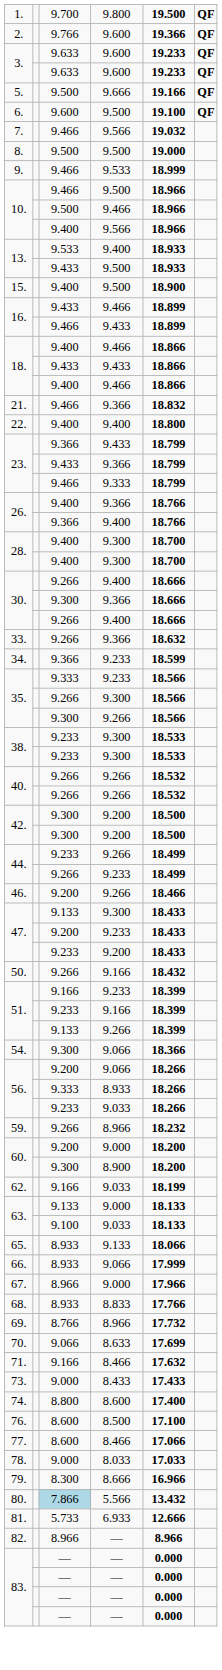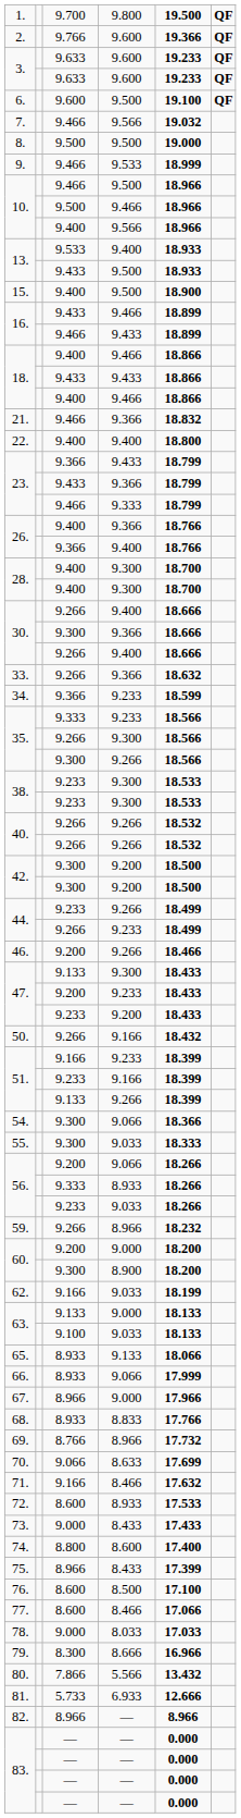 <table class=wikitable style="text-align:center">
 <tr>
 <td width=30>1.</td>
 <td align=left></td>
 <td width=60>9.700</td>
 <td width=60>9.800</td>
 <td width=60><strong>19.500</strong></td>
 <td><strong>QF</strong></td>
 </tr>
 <tr>
 <td>2.</td>
 <td align=left></td>
 <td>9.766</td>
 <td>9.600</td>
 <td><strong>19.366</strong></td>
 <td><strong>QF</strong></td>
 </tr>
 <tr>
 <td rowspan=2>3.</td>
 <td align=left></td>
 <td>9.633</td>
 <td>9.600</td>
 <td><strong>19.233</strong></td>
 <td><strong>QF</strong></td>
 </tr>
 <tr>
 <td align=left></td>
 <td>9.633</td>
 <td>9.600</td>
 <td><strong>19.233</strong></td>
-<td><strong>QF</strong></td>
-</tr>
-<tr>
-<td>5.</td>
-<td align=left></td>
-<td>9.500</td>
-<td>9.666</td>
-<td><strong>19.166</strong></td>
 <td><strong>QF</strong></td>
 </tr>
 <tr>
 <td>6.</td>
 <td align=left></td>
 <td>9.600</td>
 <td>9.500</td>
 <td><strong>19.100</strong></td>
 <td><strong>QF</strong></td>
 </tr>
 <tr>
 <td>7.</td>
 <td align=left></td>
 <td>9.466</td>
 <td>9.566</td>
 <td><strong>19.032</strong></td>
 <td></td>
 </tr>
 <tr>
 <td>8.</td>
 <td align=left></td>
 <td>9.500</td>
 <td>9.500</td>
 <td><strong>19.000</strong></td>
 <td></td>
 </tr>
 <tr>
 <td>9.</td>
 <td align=left></td>
 <td>9.466</td>
 <td>9.533</td>
 <td><strong>18.999</strong></td>
 <td></td>
 </tr>
 <tr>
 <td rowspan=3>10.</td>
 <td align=left></td>
 <td>9.466</td>
 <td>9.500</td>
 <td><strong>18.966</strong></td>
 <td></td>
 </tr>
 <tr>
 <td align=left></td>
 <td>9.500</td>
 <td>9.466</td>
 <td><strong>18.966</strong></td>
 <td></td>
 </tr>
 <tr>
 <td align=left></td>
 <td>9.400</td>
 <td>9.566</td>
 <td><strong>18.966</strong></td>
 <td></td>
 </tr>
 <tr>
 <td rowspan=2>13.</td>
 <td align=left></td>
 <td>9.533</td>
 <td>9.400</td>
 <td><strong>18.933</strong></td>
 <td></td>
 </tr>
 <tr>
 <td align=left></td>
 <td>9.433</td>
 <td>9.500</td>
 <td><strong>18.933</strong></td>
 <td></td>
 </tr>
 <tr>
 <td>15.</td>
 <td align=left></td>
 <td>9.400</td>
 <td>9.500</td>
 <td><strong>18.900</strong></td>
 <td></td>
 </tr>
 <tr>
 <td rowspan=2>16.</td>
 <td align=left></td>
 <td>9.433</td>
 <td>9.466</td>
 <td><strong>18.899</strong></td>
 <td></td>
 </tr>
 <tr>
 <td align=left></td>
 <td>9.466</td>
 <td>9.433</td>
 <td><strong>18.899</strong></td>
 <td></td>
 </tr>
 <tr>
 <td rowspan=3>18.</td>
 <td align=left></td>
 <td>9.400</td>
 <td>9.466</td>
 <td><strong>18.866</strong></td>
 <td></td>
 </tr>
 <tr>
 <td align=left></td>
 <td>9.433</td>
 <td>9.433</td>
 <td><strong>18.866</strong></td>
 <td></td>
 </tr>
 <tr>
 <td align=left></td>
 <td>9.400</td>
 <td>9.466</td>
 <td><strong>18.866</strong></td>
 <td></td>
 </tr>
 <tr>
 <td>21.</td>
 <td align=left></td>
 <td>9.466</td>
 <td>9.366</td>
 <td><strong>18.832</strong></td>
 <td></td>
 </tr>
 <tr>
 <td>22.</td>
 <td align=left></td>
 <td>9.400</td>
 <td>9.400</td>
 <td><strong>18.800</strong></td>
 <td></td>
 </tr>
 <tr>
 <td rowspan=3>23.</td>
 <td align=left></td>
 <td>9.366</td>
 <td>9.433</td>
 <td><strong>18.799</strong></td>
 <td></td>
 </tr>
 <tr>
 <td align=left></td>
 <td>9.433</td>
 <td>9.366</td>
 <td><strong>18.799</strong></td>
 <td></td>
 </tr>
 <tr>
 <td align=left></td>
 <td>9.466</td>
 <td>9.333</td>
 <td><strong>18.799</strong></td>
 <td></td>
 </tr>
 <tr>
 <td rowspan=2>26.</td>
 <td align=left></td>
 <td>9.400</td>
 <td>9.366</td>
 <td><strong>18.766</strong></td>
 <td></td>
 </tr>
 <tr>
 <td align=left></td>
 <td>9.366</td>
 <td>9.400</td>
 <td><strong>18.766</strong></td>
 <td></td>
 </tr>
 <tr>
 <td rowspan=2>28.</td>
 <td align=left></td>
 <td>9.400</td>
 <td>9.300</td>
 <td><strong>18.700</strong></td>
 <td></td>
 </tr>
 <tr>
 <td align=left></td>
 <td>9.400</td>
 <td>9.300</td>
 <td><strong>18.700</strong></td>
 <td></td>
 </tr>
 <tr>
 <td rowspan=3>30.</td>
 <td align=left></td>
 <td>9.266</td>
 <td>9.400</td>
 <td><strong>18.666</strong></td>
 <td></td>
 </tr>
 <tr>
 <td align=left></td>
 <td>9.300</td>
 <td>9.366</td>
 <td><strong>18.666</strong></td>
 <td></td>
 </tr>
 <tr>
 <td align=left></td>
 <td>9.266</td>
 <td>9.400</td>
 <td><strong>18.666</strong></td>
 <td></td>
 </tr>
 <tr>
 <td>33.</td>
 <td align=left></td>
 <td>9.266</td>
 <td>9.366</td>
 <td><strong>18.632</strong></td>
 <td></td>
 </tr>
 <tr>
 <td>34.</td>
 <td align=left></td>
 <td>9.366</td>
 <td>9.233</td>
 <td><strong>18.599</strong></td>
 <td></td>
 </tr>
 <tr>
 <td rowspan=3>35.</td>
 <td align=left></td>
 <td>9.333</td>
 <td>9.233</td>
 <td><strong>18.566</strong></td>
 <td></td>
 </tr>
 <tr>
 <td align=left></td>
 <td>9.266</td>
 <td>9.300</td>
 <td><strong>18.566</strong></td>
 <td></td>
 </tr>
 <tr>
 <td align=left></td>
 <td>9.300</td>
 <td>9.266</td>
 <td><strong>18.566</strong></td>
 <td></td>
 </tr>
 <tr>
 <td rowspan=2>38.</td>
 <td align=left></td>
 <td>9.233</td>
 <td>9.300</td>
 <td><strong>18.533</strong></td>
 <td></td>
 </tr>
 <tr>
 <td align=left></td>
 <td>9.233</td>
 <td>9.300</td>
 <td><strong>18.533</strong></td>
 <td></td>
 </tr>
 <tr>
 <td rowspan=2>40.</td>
 <td align=left></td>
 <td>9.266</td>
 <td>9.266</td>
 <td><strong>18.532</strong></td>
 <td></td>
 </tr>
 <tr>
 <td align=left></td>
 <td>9.266</td>
 <td>9.266</td>
 <td><strong>18.532</strong></td>
 <td></td>
 </tr>
 <tr>
 <td rowspan=2>42.</td>
 <td align=left></td>
 <td>9.300</td>
 <td>9.200</td>
 <td><strong>18.500</strong></td>
 <td></td>
 </tr>
 <tr>
 <td align=left></td>
 <td>9.300</td>
 <td>9.200</td>
 <td><strong>18.500</strong></td>
 <td></td>
 </tr>
 <tr>
 <td rowspan=2>44.</td>
 <td align=left></td>
 <td>9.233</td>
 <td>9.266</td>
 <td><strong>18.499</strong></td>
 <td></td>
 </tr>
 <tr>
 <td align=left></td>
 <td>9.266</td>
 <td>9.233</td>
 <td><strong>18.499</strong></td>
 <td></td>
 </tr>
 <tr>
 <td>46.</td>
 <td align=left></td>
 <td>9.200</td>
 <td>9.266</td>
 <td><strong>18.466</strong></td>
 <td></td>
 </tr>
 <tr>
 <td rowspan=3>47.</td>
 <td align=left></td>
 <td>9.133</td>
 <td>9.300</td>
 <td><strong>18.433</strong></td>
 <td></td>
 </tr>
 <tr>
 <td align=left></td>
 <td>9.200</td>
 <td>9.233</td>
 <td><strong>18.433</strong></td>
 <td></td>
 </tr>
 <tr>
 <td align=left></td>
 <td>9.233</td>
 <td>9.200</td>
 <td><strong>18.433</strong></td>
 <td></td>
 </tr>
 <tr>
 <td>50.</td>
 <td align=left></td>
 <td>9.266</td>
 <td>9.166</td>
 <td><strong>18.432</strong></td>
 <td></td>
 </tr>
 <tr>
 <td rowspan=3>51.</td>
 <td align=left></td>
 <td>9.166</td>
 <td>9.233</td>
 <td><strong>18.399</strong></td>
 <td></td>
 </tr>
 <tr>
 <td align=left></td>
 <td>9.233</td>
 <td>9.166</td>
 <td><strong>18.399</strong></td>
 <td></td>
 </tr>
 <tr>
 <td align=left></td>
 <td>9.133</td>
 <td>9.266</td>
 <td><strong>18.399</strong></td>
 <td></td>
 </tr>
 <tr>
 <td>54.</td>
 <td align=left></td>
 <td>9.300</td>
 <td>9.066</td>
 <td><strong>18.366</strong></td>
 <td></td>
 </tr>
 <tr>
+<td>55.</td>
+<td align=left></td>
+<td>9.300</td>
+<td>9.033</td>
+<td><strong>18.333</strong></td>
+<td></td>
+</tr>
+<tr>
 <td rowspan=3>56.</td>
 <td align=left></td>
 <td>9.200</td>
 <td>9.066</td>
 <td><strong>18.266</strong></td>
 <td></td>
 </tr>
 <tr>
 <td align=left></td>
 <td>9.333</td>
 <td>8.933</td>
 <td><strong>18.266</strong></td>
 <td></td>
 </tr>
 <tr>
 <td align=left></td>
 <td>9.233</td>
 <td>9.033</td>
 <td><strong>18.266</strong></td>
 <td></td>
 </tr>
 <tr>
 <td>59.</td>
 <td align=left></td>
 <td>9.266</td>
 <td>8.966</td>
 <td><strong>18.232</strong></td>
 <td></td>
 </tr>
 <tr>
 <td rowspan=2>60.</td>
 <td align=left></td>
 <td>9.200</td>
 <td>9.000</td>
 <td><strong>18.200</strong></td>
 <td></td>
 </tr>
 <tr>
 <td align=left></td>
 <td>9.300</td>
 <td>8.900</td>
 <td><strong>18.200</strong></td>
 <td></td>
 </tr>
 <tr>
 <td>62.</td>
 <td align=left></td>
 <td>9.166</td>
 <td>9.033</td>
 <td><strong>18.199</strong></td>
 <td></td>
 </tr>
 <tr>
 <td rowspan=2>63.</td>
 <td align=left></td>
 <td>9.133</td>
 <td>9.000</td>
 <td><strong>18.133</strong></td>
 <td></td>
 </tr>
 <tr>
 <td align=left></td>
 <td>9.100</td>
 <td>9.033</td>
 <td><strong>18.133</strong></td>
 <td></td>
 </tr>
 <tr>
 <td>65.</td>
 <td align=left></td>
 <td>8.933</td>
 <td>9.133</td>
 <td><strong>18.066</strong></td>
 <td></td>
 </tr>
 <tr>
 <td>66.</td>
 <td align=left></td>
 <td>8.933</td>
 <td>9.066</td>
 <td><strong>17.999</strong></td>
 <td></td>
 </tr>
 <tr>
 <td>67.</td>
 <td align=left></td>
 <td>8.966</td>
 <td>9.000</td>
 <td><strong>17.966</strong></td>
 <td></td>
 </tr>
 <tr>
 <td>68.</td>
 <td align=left></td>
 <td>8.933</td>
 <td>8.833</td>
 <td><strong>17.766</strong></td>
 <td></td>
 </tr>
 <tr>
 <td>69.</td>
 <td align=left></td>
 <td>8.766</td>
 <td>8.966</td>
 <td><strong>17.732</strong></td>
 <td></td>
 </tr>
 <tr>
 <td>70.</td>
 <td align=left></td>
 <td>9.066</td>
 <td>8.633</td>
 <td><strong>17.699</strong></td>
 <td></td>
 </tr>
 <tr>
 <td>71.</td>
 <td align=left></td>
 <td>9.166</td>
 <td>8.466</td>
 <td><strong>17.632</strong></td>
 <td></td>
 </tr>
 <tr>
+<td>72.</td>
+<td align=left></td>
+<td>8.600</td>
+<td>8.933</td>
+<td><strong>17.533</strong></td>
+<td></td>
+</tr>
+<tr>
 <td>73.</td>
 <td align=left></td>
 <td>9.000</td>
 <td>8.433</td>
 <td><strong>17.433</strong></td>
 <td></td>
 </tr>
 <tr>
 <td>74.</td>
 <td align=left></td>
 <td>8.800</td>
 <td>8.600</td>
 <td><strong>17.400</strong></td>
+<td></td>
+</tr>
+<tr>
+<td>75.</td>
+<td align=left></td>
+<td>8.966</td>
+<td>8.433</td>
+<td><strong>17.399</strong></td>
 <td></td>
 </tr>
 <tr>
 <td>76.</td>
 <td align=left></td>
 <td>8.600</td>
 <td>8.500</td>
 <td><strong>17.100</strong></td>
 <td></td>
 </tr>
 <tr>
 <td>77.</td>
 <td align=left></td>
 <td>8.600</td>
 <td>8.466</td>
 <td><strong>17.066</strong></td>
 <td></td>
 </tr>
 <tr>
 <td>78.</td>
 <td align=left></td>
 <td>9.000</td>
 <td>8.033</td>
 <td><strong>17.033</strong></td>
 <td></td>
 </tr>
 <tr>
 <td>79.</td>
 <td align=left></td>
 <td>8.300</td>
 <td>8.666</td>
 <td><strong>16.966</strong></td>
 <td></td>
 </tr>
 <tr>
 <td>80.</td>
 <td align=left></td>
-<td style="background: lightblue;">7.866</td>
+<td>7.866</td>
 <td>5.566</td>
 <td><strong>13.432</strong></td>
 <td></td>
 </tr>
 <tr>
 <td>81.</td>
 <td align=left></td>
 <td>5.733</td>
 <td>6.933</td>
 <td><strong>12.666</strong></td>
 <td></td>
 </tr>
 <tr>
 <td>82.</td>
 <td align=left></td>
 <td>8.966</td>
 <td>—</td>
 <td><strong>8.966</strong></td>
 <td></td>
 </tr>
 <tr>
 <td rowspan=4>83.</td>
 <td align=left></td>
 <td>—</td>
 <td>—</td>
 <td><strong>0.000</strong></td>
 <td></td>
 </tr>
 <tr>
 <td align=left></td>
 <td>—</td>
 <td>—</td>
 <td><strong>0.000</strong></td>
 <td></td>
 </tr>
 <tr>
 <td align=left></td>
 <td>—</td>
 <td>—</td>
 <td><strong>0.000</strong></td>
 <td></td>
 </tr>
 <tr>
 <td align=left></td>
 <td>—</td>
 <td>—</td>
 <td><strong>0.000</strong></td>
 <td></td>
 </tr>
 </table>
